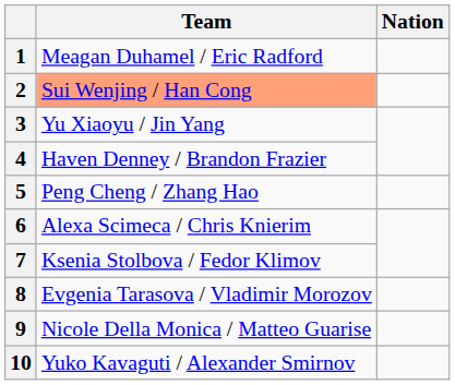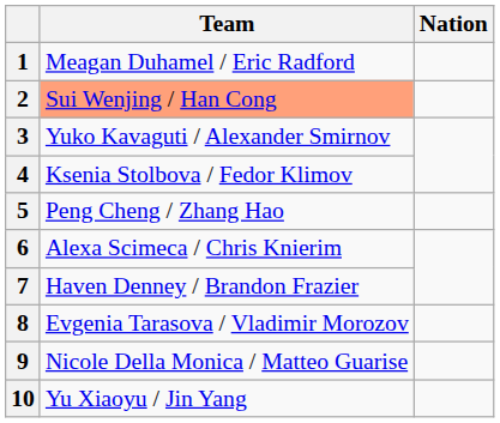 <table class="wikitable sortable" style="text-align: left">
 <tr>
 <th scope="col"></th>
 <th scope="col">Team</th>
 <th scope="col">Nation</th>
 </tr>
 <tr>
 <th scope="row">1</th>
 <td><a href='#'>Meagan Duhamel</a> / <a href='#'>Eric Radford</a></td>
 <td></td>
 </tr>
 <tr>
 <th scope="row">2</th>
 <td style="background: lightsalmon;"><a href='#'>Sui Wenjing</a> / <a href='#'>Han Cong</a></td>
 <td></td>
 </tr>
 <tr>
 <th scope="row">3</th>
-<td><a href='#'>Yu Xiaoyu</a> / <a href='#'>Jin Yang</a></td>
+<td><a href='#'>Yuko Kavaguti</a> / <a href='#'>Alexander Smirnov</a></td>
 <td rowspan="2"></td>
 </tr>
 <tr>
 <th scope="row">4</th>
-<td><a href='#'>Haven Denney</a> / <a href='#'>Brandon Frazier</a></td>
+<td><a href='#'>Ksenia Stolbova</a> / <a href='#'>Fedor Klimov</a></td>
 </tr>
 <tr>
 <th scope="row">5</th>
 <td><a href='#'>Peng Cheng</a> / <a href='#'>Zhang Hao</a></td>
 <td></td>
 </tr>
 <tr>
 <th scope="row">6</th>
 <td><a href='#'>Alexa Scimeca</a> / <a href='#'>Chris Knierim</a></td>
 <td rowspan="2"></td>
 </tr>
 <tr>
 <th scope="row">7</th>
-<td><a href='#'>Ksenia Stolbova</a> / <a href='#'>Fedor Klimov</a></td>
+<td><a href='#'>Haven Denney</a> / <a href='#'>Brandon Frazier</a></td>
 </tr>
 <tr>
 <th scope="row">8</th>
 <td><a href='#'>Evgenia Tarasova</a> / <a href='#'>Vladimir Morozov</a></td>
 <td></td>
 </tr>
 <tr>
 <th scope="row">9</th>
 <td><a href='#'>Nicole Della Monica</a> / <a href='#'>Matteo Guarise</a></td>
 <td></td>
 </tr>
 <tr>
 <th scope="row">10</th>
-<td><a href='#'>Yuko Kavaguti</a> / <a href='#'>Alexander Smirnov</a></td>
+<td><a href='#'>Yu Xiaoyu</a> / <a href='#'>Jin Yang</a></td>
 <td></td>
 </tr>
 </table>
